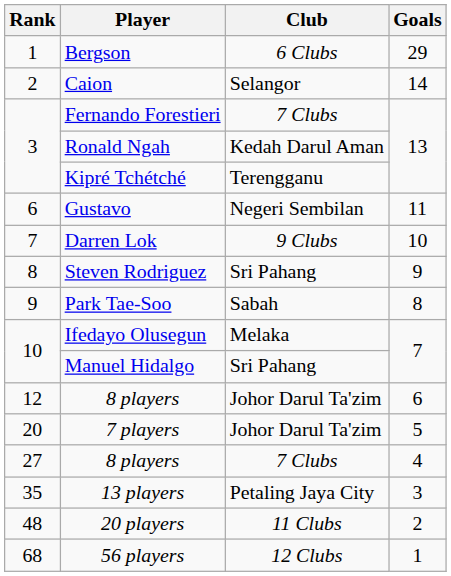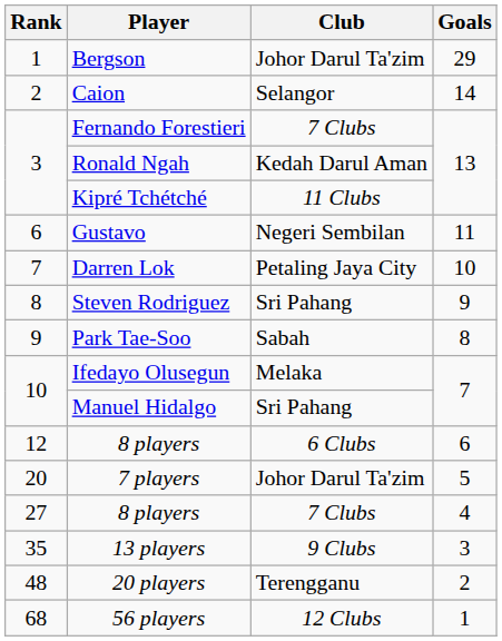 <table class="wikitable" style="text-align:center">
 <tr>
 <th>Rank</th>
 <th>Player</th>
 <th>Club</th>
 <th>Goals</th>
 </tr>
 <tr>
 <td>1</td>
 <td style="text-align:left;"> <a href='#'>Bergson</a></td>
-<td><em>6 Clubs</em></td>
+<td style="text-align:left;">Johor Darul Ta'zim</td>
 <td>29</td>
 </tr>
 <tr>
 <td>2</td>
 <td style="text-align:left;"> <a href='#'>Caion</a></td>
 <td style="text-align:left;">Selangor</td>
 <td>14</td>
 </tr>
 <tr>
 <td rowspan="3">3</td>
 <td style="text-align:left;"> <a href='#'>Fernando Forestieri</a></td>
 <td><em>7 Clubs</em></td>
 <td rowspan="3">13</td>
 </tr>
 <tr>
 <td style="text-align:left;"> <a href='#'>Ronald Ngah</a></td>
 <td style="text-align:left;">Kedah Darul Aman</td>
 </tr>
 <tr>
 <td style="text-align:left;"> <a href='#'>Kipré Tchétché</a></td>
-<td style="text-align:left;">Terengganu</td>
+<td><em>11 Clubs</em></td>
 </tr>
 <tr>
 <td>6</td>
 <td style="text-align:left;"> <a href='#'>Gustavo</a></td>
 <td style="text-align:left;">Negeri Sembilan</td>
 <td>11</td>
 </tr>
 <tr>
 <td>7</td>
 <td style="text-align:left;"> <a href='#'>Darren Lok</a></td>
-<td><em>9 Clubs</em></td>
+<td style="text-align:left;">Petaling Jaya City</td>
 <td>10</td>
 </tr>
 <tr>
 <td>8</td>
 <td style="text-align:left;"> <a href='#'>Steven Rodriguez</a></td>
 <td style="text-align:left;">Sri Pahang</td>
 <td>9</td>
 </tr>
 <tr>
 <td>9</td>
 <td style="text-align:left;"> <a href='#'>Park Tae-Soo</a></td>
 <td style="text-align:left;">Sabah</td>
 <td>8</td>
 </tr>
 <tr>
 <td rowspan="2">10</td>
 <td style="text-align:left;"> <a href='#'>Ifedayo Olusegun</a></td>
 <td style="text-align:left;">Melaka</td>
 <td rowspan="2">7</td>
 </tr>
 <tr>
 <td style="text-align:left;"> <a href='#'>Manuel Hidalgo</a></td>
 <td style="text-align:left;">Sri Pahang</td>
 </tr>
 <tr>
 <td>12</td>
 <td><em>8 players</em></td>
-<td style="text-align:left;">Johor Darul Ta'zim</td>
+<td><em>6 Clubs</em></td>
 <td>6</td>
 </tr>
 <tr>
 <td>20</td>
 <td><em>7 players</em></td>
 <td style="text-align:left;">Johor Darul Ta'zim</td>
 <td>5</td>
 </tr>
 <tr>
 <td>27</td>
 <td><em>8 players</em></td>
 <td><em>7 Clubs</em></td>
 <td>4</td>
 </tr>
 <tr>
 <td>35</td>
 <td><em>13 players</em></td>
-<td style="text-align:left;">Petaling Jaya City</td>
+<td><em>9 Clubs</em></td>
 <td>3</td>
 </tr>
 <tr>
 <td>48</td>
 <td><em>20 players</em></td>
-<td><em>11 Clubs</em></td>
+<td style="text-align:left;">Terengganu</td>
 <td>2</td>
 </tr>
 <tr>
 <td>68</td>
 <td><em>56 players</em></td>
 <td><em>12 Clubs</em></td>
 <td>1</td>
 </tr>
 </table>
